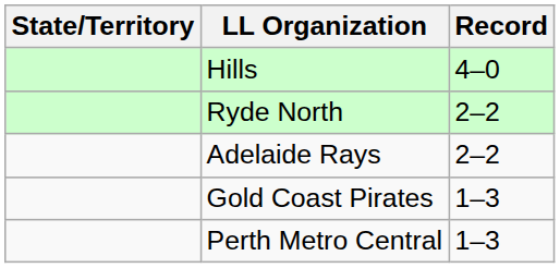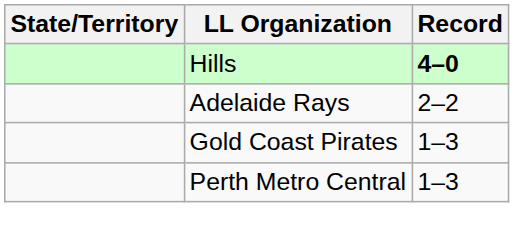 <table class="wikitable">
 <tr>
 <th>State/Territory</th>
 <th>LL Organization</th>
 <th>Record</th>
 </tr>
 <tr bgcolor="ccffcc">
 <td><strong></strong></td>
 <td>Hills</td>
-<td>4–0</td>
-</tr>
-<tr bgcolor="ccffcc">
-<td><strong></strong></td>
-<td>Ryde North</td>
-<td>2–2</td>
+<td><strong>4–0</strong></td>
 </tr>
 <tr>
 <td><strong></strong></td>
 <td>Adelaide Rays</td>
 <td>2–2</td>
 </tr>
 <tr>
 <td><strong></strong></td>
 <td>Gold Coast Pirates</td>
 <td>1–3</td>
 </tr>
 <tr>
 <td><strong></strong></td>
 <td>Perth Metro Central</td>
 <td>1–3</td>
 </tr>
 </table>
